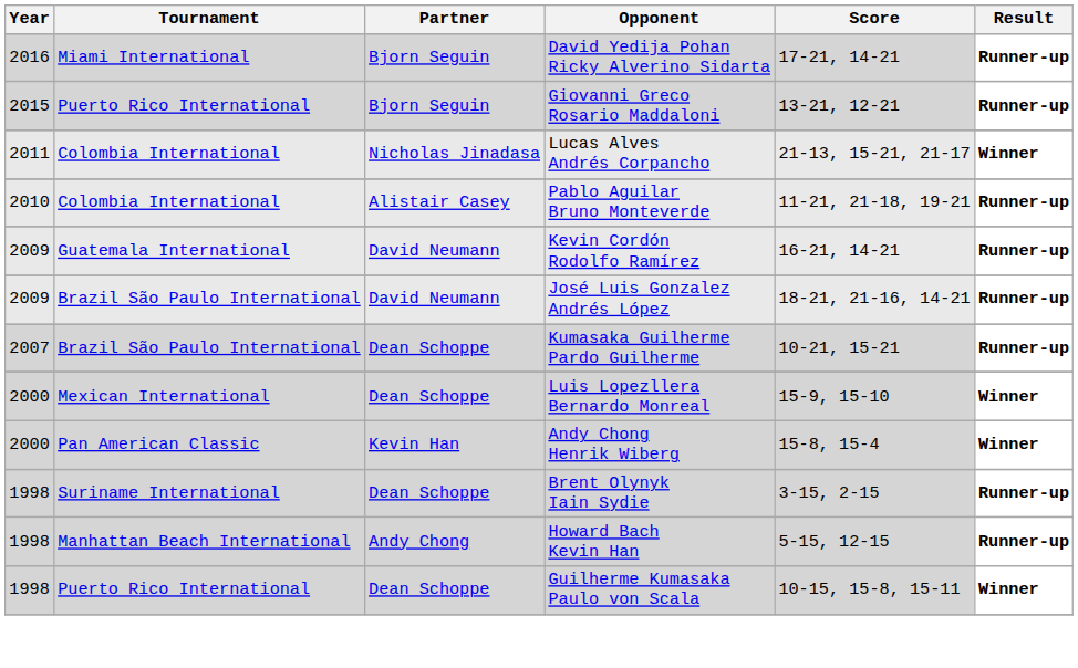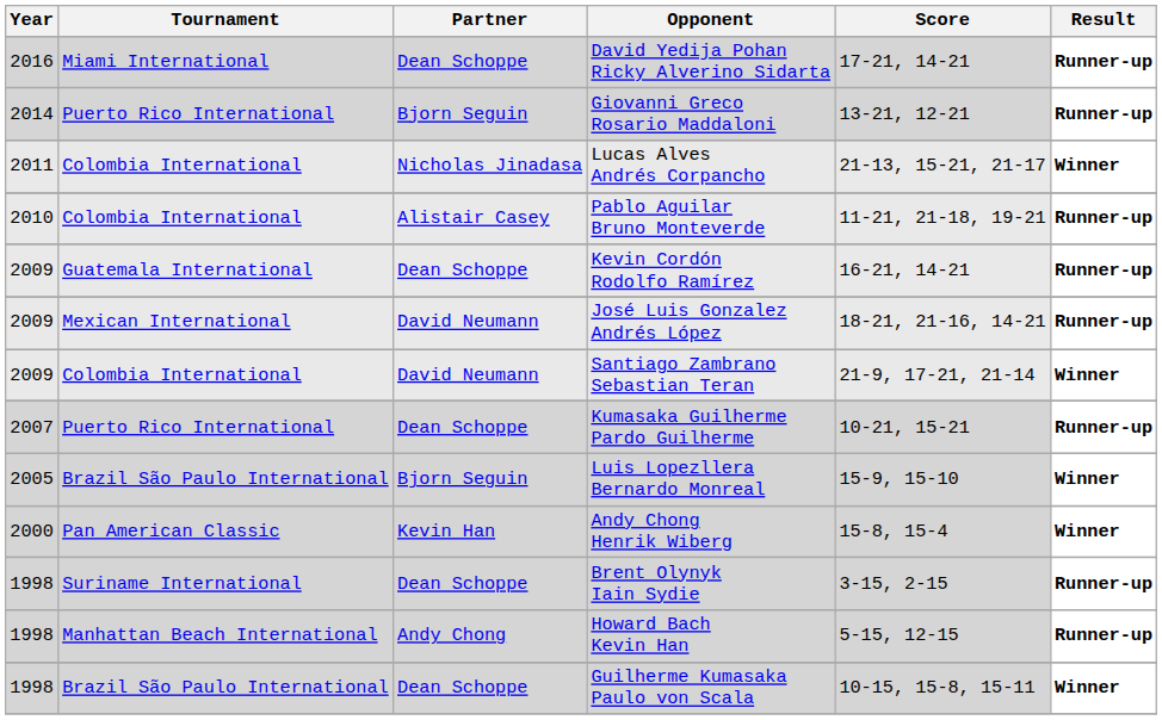 <table class="sortable wikitable" style="font-size: 90%;">
 <tr>
 <th>Year</th>
 <th>Tournament</th>
 <th>Partner</th>
 <th>Opponent</th>
 <th>Score</th>
 <th>Result</th>
 </tr>
 <tr>
 </tr>
 <tr style="background:#D5D5D5">
 <td align="center">2016</td>
 <td align="left"><a href='#'>Miami International</a></td>
-<td align="left"> <a href='#'>Bjorn Seguin</a></td>
+<td align="left"> <a href='#'>Dean Schoppe</a></td>
 <td align="left"> <a href='#'>David Yedija Pohan</a><br> <a href='#'>Ricky Alverino Sidarta</a></td>
 <td align="left">17-21, 14-21</td>
 <td style="text-align:left; background:white"> <strong>Runner-up</strong></td>
 </tr>
 <tr>
 </tr>
 <tr style="background:#D5D5D5">
-<td align="center">2015</td>
+<td align="center">2014</td>
 <td align="left"><a href='#'>Puerto Rico International</a></td>
 <td align="left"> <a href='#'>Bjorn Seguin</a></td>
 <td align="left"> <a href='#'>Giovanni Greco</a><br> <a href='#'>Rosario Maddaloni</a></td>
 <td align="left">13-21, 12-21</td>
 <td style="text-align:left; background:white"> <strong>Runner-up</strong></td>
 </tr>
 <tr>
 </tr>
 <tr style="background:#E9E9E9">
 <td align="center">2011</td>
 <td align="left"><a href='#'>Colombia International</a></td>
 <td align="left"> <a href='#'>Nicholas Jinadasa</a></td>
 <td align="left"> Lucas Alves<br> <a href='#'>Andrés Corpancho</a></td>
 <td align="left">21-13, 15-21, 21-17</td>
 <td style="text-align:left; background:white"> <strong>Winner</strong></td>
 </tr>
 <tr>
 </tr>
 <tr style="background:#E9E9E9">
 <td align="center">2010</td>
 <td align="left"><a href='#'>Colombia International</a></td>
 <td align="left"> <a href='#'>Alistair Casey</a></td>
 <td align="left"> <a href='#'>Pablo Aguilar</a><br> <a href='#'>Bruno Monteverde</a></td>
 <td align="left">11-21, 21-18, 19-21</td>
 <td style="text-align:left; background:white"> <strong>Runner-up</strong></td>
 </tr>
 <tr>
 </tr>
 <tr style="background:#E9E9E9">
 <td align="center">2009</td>
 <td align="left"><a href='#'>Guatemala International</a></td>
-<td align="left"> <a href='#'>David Neumann</a></td>
+<td align="left"> <a href='#'>Dean Schoppe</a></td>
 <td align="left"> <a href='#'>Kevin Cordón</a><br> <a href='#'>Rodolfo Ramírez</a></td>
 <td align="left">16-21, 14-21</td>
 <td style="text-align:left; background:white"> <strong>Runner-up</strong></td>
 </tr>
 <tr>
 </tr>
 <tr style="background:#E9E9E9">
 <td align="center">2009</td>
-<td align="left"><a href='#'>Brazil São Paulo International</a></td>
+<td align="left"><a href='#'>Mexican International</a></td>
 <td align="left"> <a href='#'>David Neumann</a></td>
 <td align="left"> <a href='#'>José Luis Gonzalez</a><br> <a href='#'>Andrés López</a></td>
 <td align="left">18-21, 21-16, 14-21</td>
 <td style="text-align:left; background:white"> <strong>Runner-up</strong></td>
 </tr>
 <tr>
 </tr>
+<tr style="background:#E9E9E9">
+<td align="center">2009</td>
+<td align="left"><a href='#'>Colombia International</a></td>
+<td align="left"> <a href='#'>David Neumann</a></td>
+<td align="left"> <a href='#'>Santiago Zambrano</a><br> <a href='#'>Sebastian Teran</a></td>
+<td align="left">21-9, 17-21, 21-14</td>
+<td style="text-align:left; background:white"> <strong>Winner</strong></td>
+</tr>
 <tr>
 </tr>
 <tr style="background:#D5D5D5">
 <td align="center">2007</td>
-<td align="left"><a href='#'>Brazil São Paulo International</a></td>
+<td align="left"><a href='#'>Puerto Rico International</a></td>
 <td align="left"> <a href='#'>Dean Schoppe</a></td>
 <td align="left"> <a href='#'>Kumasaka Guilherme</a><br> <a href='#'>Pardo Guilherme</a></td>
 <td align="left">10-21, 15-21</td>
 <td style="text-align:left; background:white"> <strong>Runner-up</strong></td>
 </tr>
 <tr>
 </tr>
 <tr style="background:#D5D5D5">
-<td align="center">2000</td>
-<td align="left"><a href='#'>Mexican International</a></td>
-<td align="left"> <a href='#'>Dean Schoppe</a></td>
+<td align="center">2005</td>
+<td align="left"><a href='#'>Brazil São Paulo International</a></td>
+<td align="left"> <a href='#'>Bjorn Seguin</a></td>
 <td align="left"> <a href='#'>Luis Lopezllera</a><br> <a href='#'>Bernardo Monreal</a></td>
 <td align="left">15-9, 15-10</td>
 <td style="text-align:left; background:white"> <strong>Winner</strong></td>
 </tr>
 <tr>
 </tr>
 <tr style="background:#D5D5D5">
 <td align="center">2000</td>
 <td align="left"><a href='#'>Pan American Classic</a></td>
 <td align="left"> <a href='#'>Kevin Han</a></td>
 <td align="left"> <a href='#'>Andy Chong</a><br> <a href='#'>Henrik Wiberg</a></td>
 <td align="left">15-8, 15-4</td>
 <td style="text-align:left; background:white"> <strong>Winner</strong></td>
 </tr>
 <tr>
 </tr>
 <tr style="background:#D5D5D5">
 <td align="center">1998</td>
 <td align="left"><a href='#'>Suriname International</a></td>
 <td align="left"> <a href='#'>Dean Schoppe</a></td>
 <td align="left"> <a href='#'>Brent Olynyk</a><br> <a href='#'>Iain Sydie</a></td>
 <td align="left">3-15, 2-15</td>
 <td style="text-align:left; background:white"> <strong>Runner-up</strong></td>
 </tr>
 <tr>
 </tr>
 <tr style="background:#D5D5D5">
 <td align="center">1998</td>
 <td align="left"><a href='#'>Manhattan Beach International</a></td>
 <td align="left"> <a href='#'>Andy Chong</a></td>
 <td align="left"> <a href='#'>Howard Bach</a><br> <a href='#'>Kevin Han</a></td>
 <td align="left">5-15, 12-15</td>
 <td style="text-align:left; background:white"> <strong>Runner-up</strong></td>
 </tr>
 <tr>
 </tr>
 <tr style="background:#D5D5D5">
 <td align="center">1998</td>
-<td align="left"><a href='#'>Puerto Rico International</a></td>
+<td align="left"><a href='#'>Brazil São Paulo International</a></td>
 <td align="left"> <a href='#'>Dean Schoppe</a></td>
 <td align="left"> <a href='#'>Guilherme Kumasaka</a><br> <a href='#'>Paulo von Scala</a></td>
 <td align="left">10-15, 15-8, 15-11</td>
 <td style="text-align:left; background:white"> <strong>Winner</strong></td>
 </tr>
 <tr>
 </tr>
 </table>
